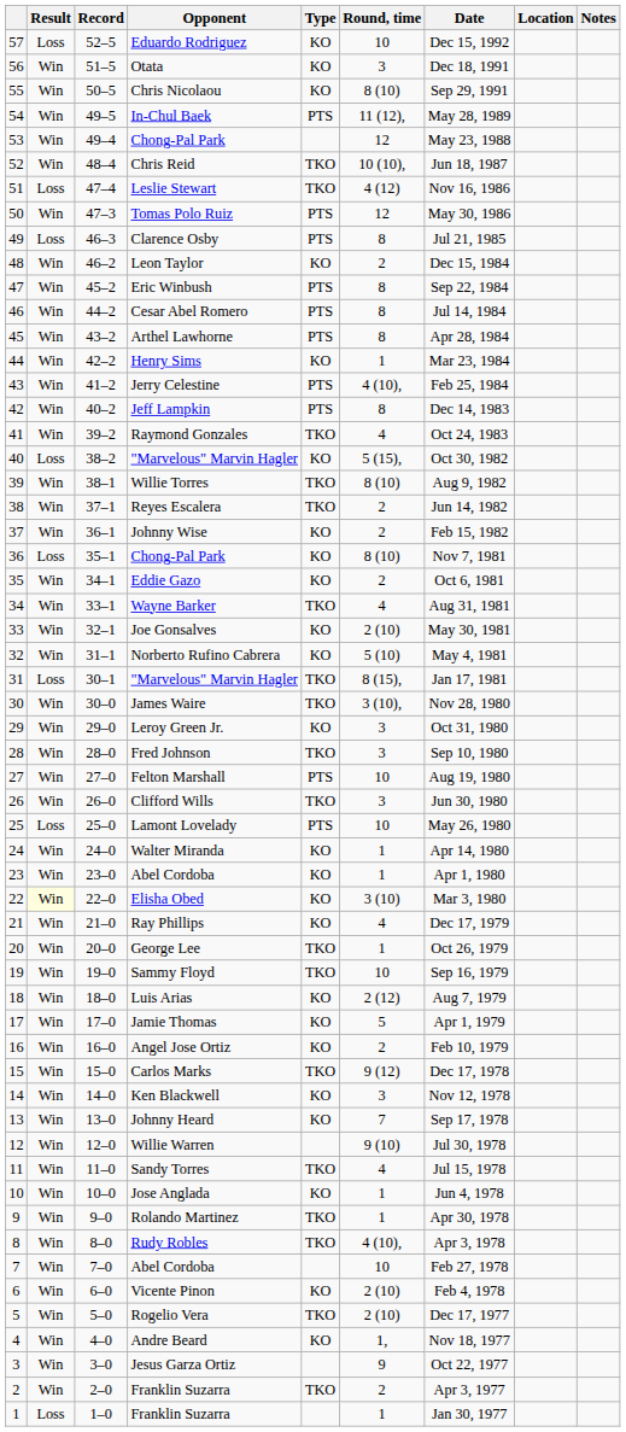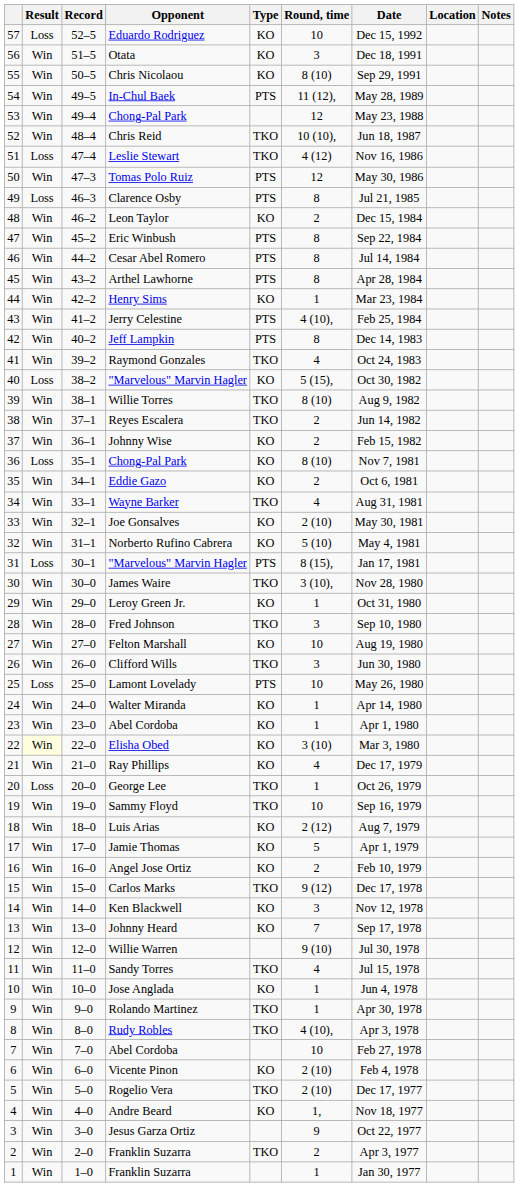 <table class="wikitable" style="text-align:center; font-size:95%">
 <tr>
 <th></th>
 <th>Result</th>
 <th>Record</th>
 <th>Opponent</th>
 <th>Type</th>
 <th>Round, time</th>
 <th>Date</th>
 <th>Location</th>
 <th>Notes</th>
 </tr>
 <tr>
 <td>57</td>
 <td>Loss</td>
 <td>52–5</td>
 <td align=left> <a href='#'>Eduardo Rodriguez</a></td>
 <td>KO</td>
 <td>10</td>
 <td>Dec 15, 1992</td>
 <td align=left></td>
 <td></td>
 </tr>
 <tr>
 <td>56</td>
 <td>Win</td>
 <td>51–5</td>
 <td align=left> Otata</td>
 <td>KO</td>
 <td>3</td>
 <td>Dec 18, 1991</td>
 <td align=left></td>
 <td></td>
 </tr>
 <tr>
 <td>55</td>
 <td>Win</td>
 <td>50–5</td>
 <td align=left> Chris Nicolaou</td>
 <td>KO</td>
 <td>8 (10)</td>
 <td>Sep 29, 1991</td>
 <td align=left></td>
 <td></td>
 </tr>
 <tr>
 <td>54</td>
 <td>Win</td>
 <td>49–5</td>
 <td align=left> <a href='#'>In-Chul Baek</a></td>
 <td>PTS</td>
 <td>11 (12), </td>
 <td>May 28, 1989</td>
 <td align=left></td>
 <td align=left></td>
 </tr>
 <tr>
 <td>53</td>
 <td>Win</td>
 <td>49–4</td>
 <td align=left> <a href='#'>Chong-Pal Park</a></td>
 <td></td>
 <td>12</td>
 <td>May 23, 1988</td>
 <td align=left></td>
 <td align=left></td>
 </tr>
 <tr>
 <td>52</td>
 <td>Win</td>
 <td>48–4</td>
 <td align=left> Chris Reid</td>
 <td>TKO</td>
 <td>10 (10), </td>
 <td>Jun 18, 1987</td>
 <td align=left></td>
 <td></td>
 </tr>
 <tr>
 <td>51</td>
 <td>Loss</td>
 <td>47–4</td>
 <td align=left> <a href='#'>Leslie Stewart</a></td>
 <td>TKO</td>
 <td>4 (12)</td>
 <td>Nov 16, 1986</td>
 <td align=left></td>
 <td align=left></td>
 </tr>
 <tr>
 <td>50</td>
 <td>Win</td>
 <td>47–3</td>
 <td align=left> <a href='#'>Tomas Polo Ruiz</a></td>
 <td>PTS</td>
 <td>12</td>
 <td>May 30, 1986</td>
 <td align=left></td>
 <td align=left></td>
 </tr>
 <tr>
 <td>49</td>
 <td>Loss</td>
 <td>46–3</td>
 <td align=left> Clarence Osby</td>
 <td>PTS</td>
 <td>8</td>
 <td>Jul 21, 1985</td>
 <td align=left></td>
 <td></td>
 </tr>
 <tr>
 <td>48</td>
 <td>Win</td>
 <td>46–2</td>
 <td align=left> Leon Taylor</td>
 <td>KO</td>
 <td>2</td>
 <td>Dec 15, 1984</td>
 <td align=left></td>
 <td></td>
 </tr>
 <tr>
 <td>47</td>
 <td>Win</td>
 <td>45–2</td>
 <td align=left> Eric Winbush</td>
 <td>PTS</td>
 <td>8</td>
 <td>Sep 22, 1984</td>
 <td align=left></td>
 <td></td>
 </tr>
 <tr>
 <td>46</td>
 <td>Win</td>
 <td>44–2</td>
 <td align=left> Cesar Abel Romero</td>
 <td>PTS</td>
 <td>8</td>
 <td>Jul 14, 1984</td>
 <td align=left></td>
 <td></td>
 </tr>
 <tr>
 <td>45</td>
 <td>Win</td>
 <td>43–2</td>
 <td align=left> Arthel Lawhorne</td>
 <td>PTS</td>
 <td>8</td>
 <td>Apr 28, 1984</td>
 <td align=left></td>
 <td></td>
 </tr>
 <tr>
 <td>44</td>
 <td>Win</td>
 <td>42–2</td>
 <td align=left> <a href='#'>Henry Sims</a></td>
 <td>KO</td>
 <td>1</td>
 <td>Mar 23, 1984</td>
 <td align=left></td>
 <td></td>
 </tr>
 <tr>
 <td>43</td>
 <td>Win</td>
 <td>41–2</td>
 <td align=left> Jerry Celestine</td>
 <td>PTS</td>
 <td>4 (10), </td>
 <td>Feb 25, 1984</td>
 <td align=left></td>
 <td></td>
 </tr>
 <tr>
 <td>42</td>
 <td>Win</td>
 <td>40–2</td>
 <td align=left> <a href='#'>Jeff Lampkin</a></td>
 <td>PTS</td>
 <td>8</td>
 <td>Dec 14, 1983</td>
 <td align=left></td>
 <td></td>
 </tr>
 <tr>
 <td>41</td>
 <td>Win</td>
 <td>39–2</td>
 <td align=left> Raymond Gonzales</td>
 <td>TKO</td>
 <td>4</td>
 <td>Oct 24, 1983</td>
 <td align=left></td>
 <td></td>
 </tr>
 <tr>
 <td>40</td>
 <td>Loss</td>
 <td>38–2</td>
 <td align=left> <a href='#'>"Marvelous" Marvin Hagler</a></td>
 <td>KO</td>
 <td>5 (15), </td>
 <td>Oct 30, 1982</td>
 <td align=left></td>
 <td align=left></td>
 </tr>
 <tr>
 <td>39</td>
 <td>Win</td>
 <td>38–1</td>
 <td align=left> Willie Torres</td>
 <td>TKO</td>
 <td>8 (10)</td>
 <td>Aug 9, 1982</td>
 <td align=left></td>
 <td></td>
 </tr>
 <tr>
 <td>38</td>
 <td>Win</td>
 <td>37–1</td>
 <td align=left> Reyes Escalera</td>
 <td>TKO</td>
 <td>2</td>
 <td>Jun 14, 1982</td>
 <td align=left></td>
 <td></td>
 </tr>
 <tr>
 <td>37</td>
 <td>Win</td>
 <td>36–1</td>
 <td align=left> Johnny Wise</td>
 <td>KO</td>
 <td>2</td>
 <td>Feb 15, 1982</td>
 <td align=left></td>
 <td></td>
 </tr>
 <tr>
 <td>36</td>
 <td>Loss</td>
 <td>35–1</td>
 <td align=left> <a href='#'>Chong-Pal Park</a></td>
 <td>KO</td>
 <td>8 (10)</td>
 <td>Nov 7, 1981</td>
 <td align=left></td>
 <td></td>
 </tr>
 <tr>
 <td>35</td>
 <td>Win</td>
 <td>34–1</td>
 <td align=left> <a href='#'>Eddie Gazo</a></td>
 <td>KO</td>
 <td>2</td>
 <td>Oct 6, 1981</td>
 <td align=left></td>
 <td></td>
 </tr>
 <tr>
 <td>34</td>
 <td>Win</td>
 <td>33–1</td>
 <td align=left> <a href='#'>Wayne Barker</a></td>
 <td>TKO</td>
 <td>4</td>
 <td>Aug 31, 1981</td>
 <td align=left></td>
 <td></td>
 </tr>
 <tr>
 <td>33</td>
 <td>Win</td>
 <td>32–1</td>
 <td align=left> Joe Gonsalves</td>
 <td>KO</td>
 <td>2 (10)</td>
 <td>May 30, 1981</td>
 <td align=left></td>
 <td></td>
 </tr>
 <tr>
 <td>32</td>
 <td>Win</td>
 <td>31–1</td>
 <td align=left> Norberto Rufino Cabrera</td>
 <td>KO</td>
 <td>5 (10)</td>
 <td>May 4, 1981</td>
 <td align=left></td>
 <td></td>
 </tr>
 <tr>
 <td>31</td>
 <td>Loss</td>
 <td>30–1</td>
 <td align=left> <a href='#'>"Marvelous" Marvin Hagler</a></td>
-<td>TKO</td>
+<td>PTS</td>
 <td>8 (15), </td>
 <td>Jan 17, 1981</td>
 <td align=left></td>
 <td align=left></td>
 </tr>
 <tr>
 <td>30</td>
 <td>Win</td>
 <td>30–0</td>
 <td align=left> James Waire</td>
 <td>TKO</td>
 <td>3 (10), </td>
 <td>Nov 28, 1980</td>
 <td align=left></td>
 <td></td>
 </tr>
 <tr>
 <td>29</td>
 <td>Win</td>
 <td>29–0</td>
 <td align=left> Leroy Green Jr.</td>
 <td>KO</td>
-<td>3</td>
+<td>1</td>
 <td>Oct 31, 1980</td>
 <td align=left></td>
 <td></td>
 </tr>
 <tr>
 <td>28</td>
 <td>Win</td>
 <td>28–0</td>
 <td align=left> Fred Johnson</td>
 <td>TKO</td>
 <td>3</td>
 <td>Sep 10, 1980</td>
 <td align=left></td>
 <td></td>
 </tr>
 <tr>
 <td>27</td>
 <td>Win</td>
 <td>27–0</td>
 <td align=left> Felton Marshall</td>
-<td>PTS</td>
+<td>KO</td>
 <td>10</td>
 <td>Aug 19, 1980</td>
 <td align=left></td>
 <td></td>
 </tr>
 <tr>
 <td>26</td>
 <td>Win</td>
 <td>26–0</td>
 <td align=left> Clifford Wills</td>
 <td>TKO</td>
 <td>3</td>
 <td>Jun 30, 1980</td>
 <td align=left></td>
 <td></td>
 </tr>
 <tr>
 <td>25</td>
 <td>Loss</td>
 <td>25–0</td>
 <td align=left> Lamont Lovelady</td>
 <td>PTS</td>
 <td>10</td>
 <td>May 26, 1980</td>
 <td align=left></td>
 <td></td>
 </tr>
 <tr>
 <td>24</td>
 <td>Win</td>
 <td>24–0</td>
 <td align=left> Walter Miranda</td>
 <td>KO</td>
 <td>1</td>
 <td>Apr 14, 1980</td>
 <td align=left></td>
 <td></td>
 </tr>
 <tr>
 <td>23</td>
 <td>Win</td>
 <td>23–0</td>
 <td align=left> Abel Cordoba</td>
 <td>KO</td>
 <td>1</td>
 <td>Apr 1, 1980</td>
 <td align=left></td>
 <td></td>
 </tr>
 <tr>
 <td>22</td>
 <td style="background: lightyellow;">Win</td>
 <td>22–0</td>
 <td align=left> <a href='#'>Elisha Obed</a></td>
 <td>KO</td>
 <td>3 (10)</td>
 <td>Mar 3, 1980</td>
 <td align=left></td>
 <td></td>
 </tr>
 <tr>
 <td>21</td>
 <td>Win</td>
 <td>21–0</td>
 <td align=left> Ray Phillips</td>
 <td>KO</td>
 <td>4</td>
 <td>Dec 17, 1979</td>
 <td align=left></td>
 <td></td>
 </tr>
 <tr>
 <td>20</td>
-<td>Win</td>
+<td>Loss</td>
 <td>20–0</td>
 <td align=left> George Lee</td>
 <td>TKO</td>
 <td>1</td>
 <td>Oct 26, 1979</td>
 <td align=left></td>
 <td></td>
 </tr>
 <tr>
 <td>19</td>
 <td>Win</td>
 <td>19–0</td>
 <td align=left> Sammy Floyd</td>
 <td>TKO</td>
 <td>10</td>
 <td>Sep 16, 1979</td>
 <td align=left></td>
 <td></td>
 </tr>
 <tr>
 <td>18</td>
 <td>Win</td>
 <td>18–0</td>
 <td align=left> Luis Arias</td>
 <td>KO</td>
 <td>2 (12)</td>
 <td>Aug 7, 1979</td>
 <td align=left></td>
 <td align=left></td>
 </tr>
 <tr>
 <td>17</td>
 <td>Win</td>
 <td>17–0</td>
 <td align=left> Jamie Thomas</td>
 <td>KO</td>
 <td>5</td>
 <td>Apr 1, 1979</td>
 <td align=left></td>
 <td></td>
 </tr>
 <tr>
 <td>16</td>
 <td>Win</td>
 <td>16–0</td>
 <td align=left> Angel Jose Ortiz</td>
 <td>KO</td>
 <td>2</td>
 <td>Feb 10, 1979</td>
 <td align=left></td>
 <td></td>
 </tr>
 <tr>
 <td>15</td>
 <td>Win</td>
 <td>15–0</td>
 <td align=left> Carlos Marks</td>
 <td>TKO</td>
 <td>9 (12)</td>
 <td>Dec 17, 1978</td>
 <td align=left></td>
 <td align=left></td>
 </tr>
 <tr>
 <td>14</td>
 <td>Win</td>
 <td>14–0</td>
 <td align=left> Ken Blackwell</td>
 <td>KO</td>
 <td>3</td>
 <td>Nov 12, 1978</td>
 <td align=left></td>
 <td></td>
 </tr>
 <tr>
 <td>13</td>
 <td>Win</td>
 <td>13–0</td>
 <td align=left> Johnny Heard</td>
 <td>KO</td>
 <td>7</td>
 <td>Sep 17, 1978</td>
 <td align=left></td>
 <td></td>
 </tr>
 <tr>
 <td>12</td>
 <td>Win</td>
 <td>12–0</td>
 <td align=left> Willie Warren</td>
 <td></td>
 <td>9 (10)</td>
 <td>Jul 30, 1978</td>
 <td align=left></td>
 <td></td>
 </tr>
 <tr>
 <td>11</td>
 <td>Win</td>
 <td>11–0</td>
 <td align=left> Sandy Torres</td>
 <td>TKO</td>
 <td>4</td>
 <td>Jul 15, 1978</td>
 <td align=left></td>
 <td></td>
 </tr>
 <tr>
 <td>10</td>
 <td>Win</td>
 <td>10–0</td>
 <td align=left> Jose Anglada</td>
 <td>KO</td>
 <td>1</td>
 <td>Jun 4, 1978</td>
 <td align=left></td>
 <td></td>
 </tr>
 <tr>
 <td>9</td>
 <td>Win</td>
 <td>9–0</td>
 <td align=left> Rolando Martinez</td>
 <td>TKO</td>
 <td>1</td>
 <td>Apr 30, 1978</td>
 <td align=left></td>
 <td></td>
 </tr>
 <tr>
 <td>8</td>
 <td>Win</td>
 <td>8–0</td>
 <td align=left> <a href='#'>Rudy Robles</a></td>
 <td>TKO</td>
 <td>4 (10), </td>
 <td>Apr 3, 1978</td>
 <td align=left></td>
 <td></td>
 </tr>
 <tr>
 <td>7</td>
 <td>Win</td>
 <td>7–0</td>
 <td align=left> Abel Cordoba</td>
 <td></td>
 <td>10</td>
 <td>Feb 27, 1978</td>
 <td align=left></td>
 <td></td>
 </tr>
 <tr>
 <td>6</td>
 <td>Win</td>
 <td>6–0</td>
 <td align=left> Vicente Pinon</td>
 <td>KO</td>
 <td>2 (10)</td>
 <td>Feb 4, 1978</td>
 <td align=left></td>
 <td></td>
 </tr>
 <tr>
 <td>5</td>
 <td>Win</td>
 <td>5–0</td>
 <td align=left>Rogelio Vera</td>
 <td>TKO</td>
 <td>2 (10)</td>
 <td>Dec 17, 1977</td>
 <td align=left></td>
 <td></td>
 </tr>
 <tr>
 <td>4</td>
 <td>Win</td>
 <td>4–0</td>
 <td align=left> Andre Beard</td>
 <td>KO</td>
 <td>1, </td>
 <td>Nov 18, 1977</td>
 <td align=left></td>
 <td></td>
 </tr>
 <tr>
 <td>3</td>
 <td>Win</td>
 <td>3–0</td>
 <td align=left>Jesus Garza Ortiz</td>
 <td></td>
 <td>9</td>
 <td>Oct 22, 1977</td>
 <td align=left></td>
 <td></td>
 </tr>
 <tr>
 <td>2</td>
 <td>Win</td>
 <td>2–0</td>
 <td align=left>Franklin Suzarra</td>
 <td>TKO</td>
 <td>2</td>
 <td>Apr 3, 1977</td>
 <td align=left></td>
 <td></td>
 </tr>
 <tr>
 <td>1</td>
-<td>Loss</td>
+<td>Win</td>
 <td>1–0</td>
 <td align=left>Franklin Suzarra</td>
 <td></td>
 <td>1</td>
 <td>Jan 30, 1977</td>
 <td align=left></td>
 <td></td>
 </tr>
 </table>
